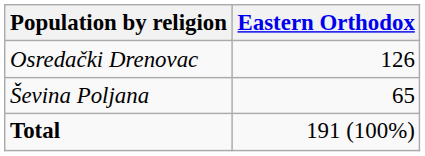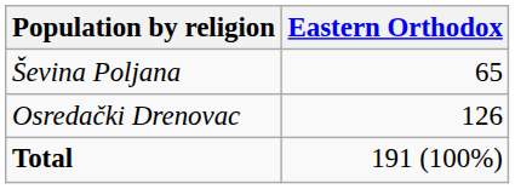 <table class="wikitable sortable">
 <tr>
 <th>Population by religion</th>
 <th><a href='#'>Eastern Orthodox</a></th>
 </tr>
 <tr>
+<td><em>Ševina Poljana</em></td>
+<td align="right">65</td>
+</tr>
+<tr>
 <td><em>Osredački Drenovac</em></td>
 <td align="right">126</td>
-</tr>
-<tr>
-<td><em>Ševina Poljana</em></td>
-<td align="right">65</td>
 </tr>
 <tr>
 <td><strong>Total</strong></td>
 <td align="right">191 (100%)</td>
 </tr>
 </table>
